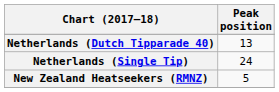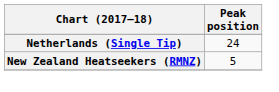 <table class="wikitable plainrowheaders sortable" style="text-align:center">
 <tr>
 <th>Chart (2017–18)</th>
 <th>Peak<br>position</th>
 </tr>
 <tr>
-</tr>
-<tr>
-<th scope="row">Netherlands (<a href='#'>Dutch Tipparade 40</a>)</th>
-<td>13</td>
 </tr>
 <tr>
 <th scope="row">Netherlands (<a href='#'>Single Tip</a>)</th>
 <td>24</td>
 </tr>
 <tr>
 <th scope="row">New Zealand Heatseekers (<a href='#'>RMNZ</a>)</th>
 <td>5</td>
 </tr>
 <tr>
 </tr>
 </table>
